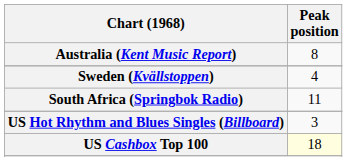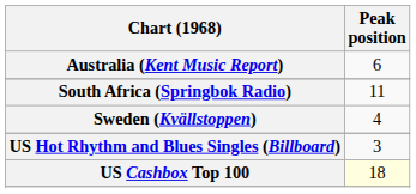 <table class="wikitable sortable plainrowheaders">
 <tr>
 <th scope="col">Chart (1968)</th>
 <th scope="col">Peak<br>position</th>
 </tr>
 <tr>
 <th scope="row">Australia (<em><a href='#'>Kent Music Report</a></em>)</th>
-<td style="text-align:center;">8</td>
+<td style="text-align:center;">6</td>
 </tr>
 <tr>
 </tr>
 <tr>
 </tr>
 <tr>
 </tr>
 <tr>
 </tr>
 <tr>
+<th scope="row">South Africa (<a href='#'>Springbok Radio</a>)</th>
+<td align="center">11</td>
+</tr>
+<tr>
 <th scope="row">Sweden (<em><a href='#'>Kvällstoppen</a></em>)</th>
 <td align="center">4</td>
-</tr>
-<tr>
-<th scope="row">South Africa (<a href='#'>Springbok Radio</a>)</th>
-<td align="center">11</td>
 </tr>
 <tr>
 </tr>
 <tr>
 </tr>
 <tr>
 <th scope="row">US <a href='#'>Hot Rhythm and Blues Singles</a> (<em><a href='#'>Billboard</a></em>)</th>
 <td style="text-align:center;">3</td>
 </tr>
 <tr>
 <th scope="row">US <em><a href='#'>Cashbox</a></em> Top 100</th>
 <td align="center" style="background: lightyellow;">18</td>
 </tr>
 <tr>
 </tr>
 <tr>
 </tr>
 </table>
